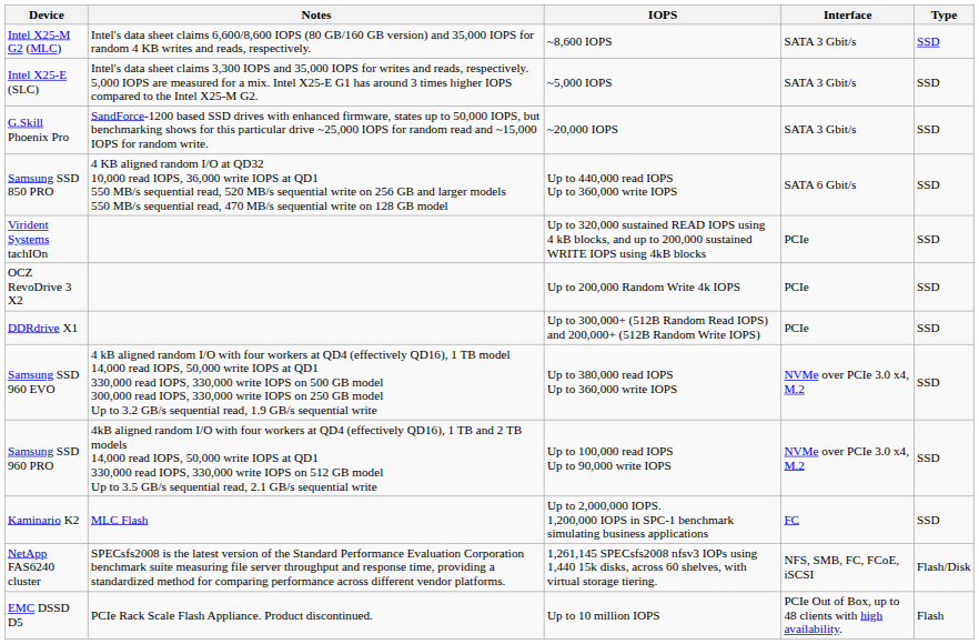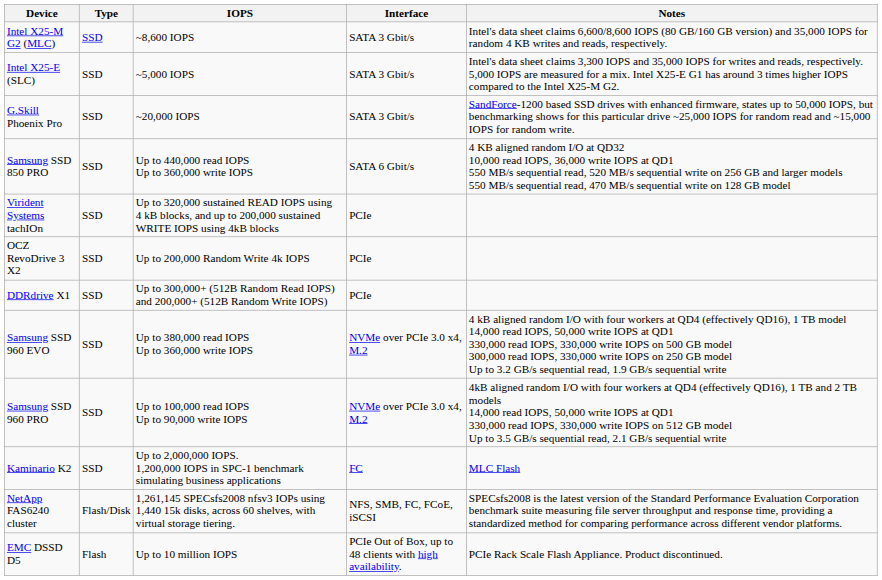 <table class="wikitable sortable">
 <tr>
 <th scope="col">Device</th>
-<th scope="col">Notes</th>
+<th scope="col">Type</th>
 <th scope="col">IOPS</th>
 <th scope="col">Interface</th>
-<th scope="col">Type</th>
+<th scope="col">Notes</th>
 </tr>
 <tr>
 <td><a href='#'>Intel X25-M G2</a> (<a href='#'>MLC</a>)</td>
-<td>Intel's data sheet claims 6,600/8,600 IOPS (80 GB/160 GB version) and 35,000 IOPS for random 4 KB writes and reads, respectively.</td>
+<td><a href='#'>SSD</a></td>
 <td>~8,600 IOPS</td>
 <td>SATA 3 Gbit/s</td>
-<td><a href='#'>SSD</a></td>
+<td>Intel's data sheet claims 6,600/8,600 IOPS (80 GB/160 GB version) and 35,000 IOPS for random 4 KB writes and reads, respectively.</td>
 </tr>
 <tr>
 <td><a href='#'>Intel X25-E</a> (SLC)</td>
-<td>Intel's data sheet claims 3,300 IOPS and 35,000 IOPS for writes and reads, respectively. 5,000 IOPS are measured for a mix. Intel X25-E G1 has around 3 times higher IOPS compared to the Intel X25-M G2.</td>
+<td>SSD</td>
 <td>~5,000 IOPS</td>
 <td>SATA 3 Gbit/s</td>
-<td>SSD</td>
+<td>Intel's data sheet claims 3,300 IOPS and 35,000 IOPS for writes and reads, respectively. 5,000 IOPS are measured for a mix. Intel X25-E G1 has around 3 times higher IOPS compared to the Intel X25-M G2.</td>
 </tr>
 <tr>
 <td><a href='#'>G.Skill</a> Phoenix Pro</td>
-<td><a href='#'>SandForce</a>-1200 based SSD drives with enhanced firmware, states up to 50,000 IOPS, but benchmarking shows for this particular drive ~25,000 IOPS for random read and ~15,000 IOPS for random write.</td>
+<td>SSD</td>
 <td>~20,000 IOPS</td>
 <td>SATA 3 Gbit/s</td>
-<td>SSD</td>
+<td><a href='#'>SandForce</a>-1200 based SSD drives with enhanced firmware, states up to 50,000 IOPS, but benchmarking shows for this particular drive ~25,000 IOPS for random read and ~15,000 IOPS for random write.</td>
 </tr>
 <tr>
 <td><a href='#'>Samsung</a> SSD 850 PRO</td>
-<td>4 KB aligned random I/O at QD32<br>10,000 read IOPS, 36,000 write IOPS at QD1<br>550 MB/s sequential read, 520 MB/s sequential write on 256 GB and larger models<br>550 MB/s sequential read, 470 MB/s sequential write on 128 GB model</td>
+<td>SSD</td>
 <td>Up to 440,000 read IOPS<br>Up to 360,000 write IOPS</td>
 <td>SATA 6 Gbit/s</td>
-<td>SSD</td>
+<td>4 KB aligned random I/O at QD32<br>10,000 read IOPS, 36,000 write IOPS at QD1<br>550 MB/s sequential read, 520 MB/s sequential write on 256 GB and larger models<br>550 MB/s sequential read, 470 MB/s sequential write on 128 GB model</td>
 </tr>
 <tr>
 <td><a href='#'>Virident Systems</a> tachIOn</td>
-<td></td>
+<td>SSD</td>
 <td>Up to 320,000 sustained READ IOPS using 4 kB blocks, and up to 200,000 sustained WRITE IOPS using 4kB blocks</td>
 <td>PCIe</td>
-<td>SSD</td>
+<td></td>
 </tr>
 <tr>
 <td>OCZ RevoDrive 3 X2</td>
-<td></td>
+<td>SSD</td>
 <td>Up to 200,000 Random Write 4k IOPS</td>
 <td>PCIe</td>
-<td>SSD</td>
+<td></td>
 </tr>
 <tr>
 <td><a href='#'>DDRdrive</a> X1</td>
-<td></td>
+<td>SSD</td>
 <td>Up to 300,000+ (512B Random Read IOPS) and 200,000+ (512B Random Write IOPS)</td>
 <td>PCIe</td>
-<td>SSD</td>
+<td></td>
 </tr>
 <tr>
 <td><a href='#'>Samsung</a> SSD 960 EVO</td>
-<td>4 kB aligned random I/O with four workers at QD4 (effectively QD16), 1 TB model<br>14,000 read IOPS, 50,000 write IOPS at QD1<br>330,000 read IOPS, 330,000 write IOPS on 500 GB model<br>300,000 read IOPS, 330,000 write IOPS on 250 GB model<br>Up to 3.2 GB/s sequential read, 1.9 GB/s sequential write</td>
+<td>SSD</td>
 <td>Up to 380,000 read IOPS<br>Up to 360,000 write IOPS</td>
 <td><a href='#'>NVMe</a> over PCIe 3.0 x4, <a href='#'>M.2</a></td>
-<td>SSD</td>
+<td>4 kB aligned random I/O with four workers at QD4 (effectively QD16), 1 TB model<br>14,000 read IOPS, 50,000 write IOPS at QD1<br>330,000 read IOPS, 330,000 write IOPS on 500 GB model<br>300,000 read IOPS, 330,000 write IOPS on 250 GB model<br>Up to 3.2 GB/s sequential read, 1.9 GB/s sequential write</td>
 </tr>
 <tr>
 <td><a href='#'>Samsung</a> SSD 960 PRO</td>
-<td>4kB aligned random I/O with four workers at QD4 (effectively QD16), 1 TB and 2 TB models<br>14,000 read IOPS, 50,000 write IOPS at QD1<br>330,000 read IOPS, 330,000 write IOPS on 512 GB model<br>Up to 3.5 GB/s sequential read, 2.1 GB/s sequential write</td>
+<td>SSD</td>
 <td>Up to 100,000 read IOPS<br>Up to 90,000 write IOPS</td>
 <td><a href='#'>NVMe</a> over PCIe 3.0 x4, <a href='#'>M.2</a></td>
-<td>SSD</td>
+<td>4kB aligned random I/O with four workers at QD4 (effectively QD16), 1 TB and 2 TB models<br>14,000 read IOPS, 50,000 write IOPS at QD1<br>330,000 read IOPS, 330,000 write IOPS on 512 GB model<br>Up to 3.5 GB/s sequential read, 2.1 GB/s sequential write</td>
 </tr>
 <tr>
 <td><a href='#'>Kaminario</a> K2</td>
-<td><a href='#'>MLC Flash</a></td>
+<td>SSD</td>
 <td>Up to 2,000,000 IOPS.<br>1,200,000 IOPS in SPC-1 benchmark simulating business applications</td>
 <td><a href='#'>FC</a></td>
-<td>SSD</td>
+<td><a href='#'>MLC Flash</a></td>
 </tr>
 <tr>
 <td><a href='#'>NetApp</a> FAS6240 cluster</td>
-<td>SPECsfs2008 is the latest version of the Standard Performance Evaluation Corporation benchmark suite measuring file server throughput and response time, providing a standardized method for comparing performance across different vendor platforms.</td>
+<td>Flash/Disk</td>
 <td>1,261,145 SPECsfs2008 nfsv3 IOPs using 1,440 15k disks, across 60 shelves, with virtual storage tiering.</td>
 <td>NFS, SMB, FC, FCoE, iSCSI</td>
-<td>Flash/Disk</td>
+<td>SPECsfs2008 is the latest version of the Standard Performance Evaluation Corporation benchmark suite measuring file server throughput and response time, providing a standardized method for comparing performance across different vendor platforms.</td>
 </tr>
 <tr>
 <td><a href='#'>EMC</a> DSSD D5</td>
-<td>PCIe Rack Scale Flash Appliance. Product discontinued.</td>
+<td>Flash</td>
 <td>Up to 10 million IOPS</td>
 <td>PCIe Out of Box, up to 48 clients with <a href='#'>high availability</a>.</td>
-<td>Flash</td>
+<td>PCIe Rack Scale Flash Appliance. Product discontinued.</td>
 </tr>
 </table>
